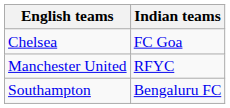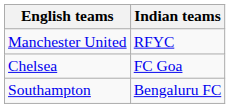 <table class="wikitable sortable" style="text-align: left;">
 <tr>
 <th> English teams</th>
 <th> Indian teams</th>
 </tr>
 <tr>
+<td><a href='#'>Manchester United</a></td>
+<td><a href='#'>RFYC</a></td>
+</tr>
+<tr>
 <td><a href='#'>Chelsea</a></td>
 <td><a href='#'>FC Goa</a></td>
-</tr>
-<tr>
-<td><a href='#'>Manchester United</a></td>
-<td><a href='#'>RFYC</a></td>
 </tr>
 <tr>
 <td><a href='#'>Southampton</a></td>
 <td><a href='#'>Bengaluru FC</a></td>
 </tr>
 </table>
